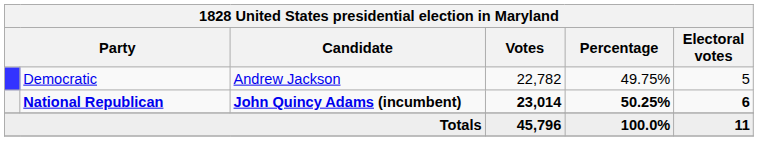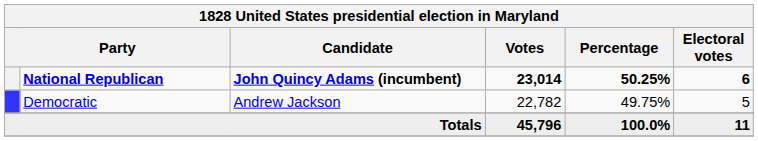 <table class="wikitable" style="font-size: 95%;">
 <tr>
 <th colspan="6">1828 United States presidential election in Maryland</th>
 </tr>
 <tr>
 <th colspan="2" style="width: 15em">Party</th>
 <th style="width: 17em">Candidate</th>
 <th style="width: 5em">Votes</th>
 <th style="width: 7em">Percentage</th>
 <th style="width: 5em">Electoral votes</th>
 </tr>
 <tr>
+<th></th>
+<td style="width: 130px"><strong><a href='#'>National Republican</a></strong></td>
+<td><strong><a href='#'>John Quincy Adams</a> (incumbent)</strong></td>
+<td align="right"><strong>23,014</strong></td>
+<td align="right"><strong>50.25%</strong></td>
+<td align="right"><strong>6</strong></td>
+</tr>
+<tr>
 <th style="background-color:#3333FF; width: 3px"></th>
 <td style="width: 130px"><a href='#'>Democratic</a></td>
 <td><a href='#'>Andrew Jackson</a></td>
 <td align="right">22,782</td>
 <td align="right">49.75%</td>
 <td align="right">5</td>
-</tr>
-<tr>
-<th></th>
-<td style="width: 130px"><strong><a href='#'>National Republican</a></strong></td>
-<td><strong><a href='#'>John Quincy Adams</a> (incumbent)</strong></td>
-<td align="right"><strong>23,014</strong></td>
-<td align="right"><strong>50.25%</strong></td>
-<td align="right"><strong>6</strong></td>
 </tr>
 <tr>
 </tr>
 <tr bgcolor="#EEEEEE">
 <td colspan="3" align="right"><strong>Totals</strong></td>
 <td align="right"><strong>45,796</strong></td>
 <td align="right"><strong>100.0%</strong></td>
 <td align="right"><strong>11</strong></td>
 </tr>
 <tr>
 </tr>
 </table>
